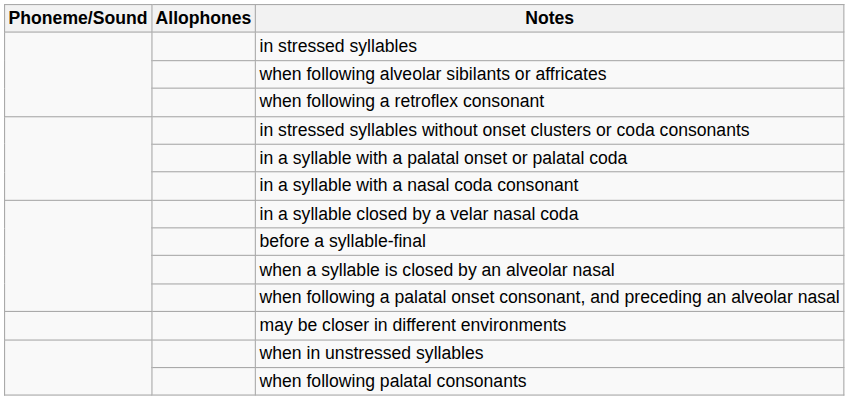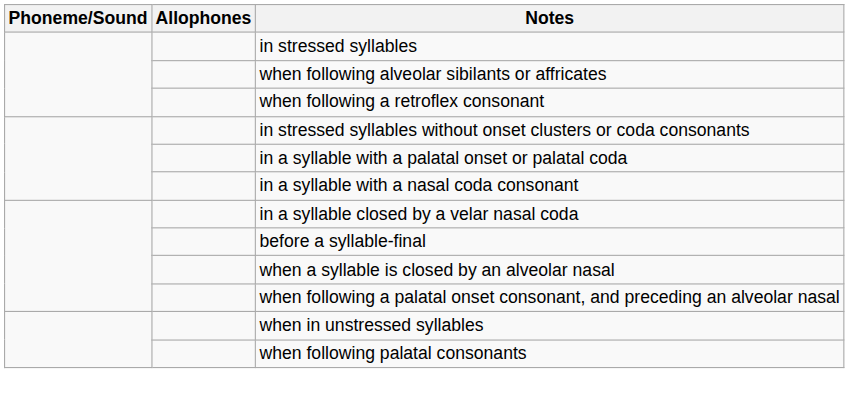 <table class="wikitable">
 <tr>
 <th>Phoneme/Sound</th>
 <th>Allophones</th>
 <th>Notes</th>
 </tr>
 <tr>
 <td rowspan="3"> </td>
 <td></td>
 <td>in stressed syllables</td>
 </tr>
 <tr>
 <td></td>
 <td>when following alveolar sibilants or affricates</td>
 </tr>
 <tr>
 <td></td>
 <td>when following a retroflex consonant</td>
 </tr>
 <tr>
 <td rowspan="3"> </td>
 <td></td>
 <td>in stressed syllables without onset clusters or coda consonants</td>
 </tr>
 <tr>
 <td></td>
 <td>in a syllable with a palatal onset or palatal coda</td>
 </tr>
 <tr>
 <td></td>
 <td>in a syllable with a nasal coda consonant</td>
 </tr>
 <tr>
 <td rowspan="4"> </td>
 <td></td>
 <td>in a syllable closed by a velar nasal coda </td>
 </tr>
 <tr>
 <td></td>
 <td>before a syllable-final </td>
 </tr>
 <tr>
 <td></td>
 <td>when a syllable is closed by an alveolar nasal </td>
 </tr>
 <tr>
 <td></td>
 <td>when following a palatal onset consonant, and preceding an alveolar nasal </td>
 </tr>
 <tr>
-<td> </td>
-<td></td>
-<td>may be closer in different environments</td>
-</tr>
-<tr>
 <td rowspan="2"> </td>
 <td></td>
 <td>when in unstressed syllables</td>
 </tr>
 <tr>
 <td></td>
 <td>when following palatal consonants</td>
 </tr>
 </table>
